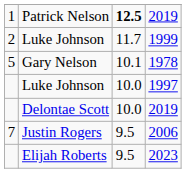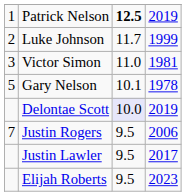 <table class="wikitable">
 <tr>
 </tr>
 <tr>
 <td>1</td>
 <td>Patrick Nelson</td>
 <td><strong>12.5</strong></td>
 <td><a href='#'>2019</a></td>
 </tr>
 <tr>
 <td>2</td>
 <td>Luke Johnson</td>
 <td>11.7</td>
 <td><a href='#'>1999</a></td>
 </tr>
 <tr>
+<td>3</td>
+<td>Victor Simon</td>
+<td>11.0</td>
+<td><a href='#'>1981</a></td>
+</tr>
+<tr>
 <td>5</td>
 <td>Gary Nelson</td>
 <td>10.1</td>
 <td><a href='#'>1978</a></td>
 </tr>
 <tr>
 <td></td>
-<td>Luke Johnson</td>
-<td>10.0</td>
-<td><a href='#'>1997</a></td>
-</tr>
-<tr>
-<td></td>
 <td><a href='#'>Delontae Scott</a></td>
-<td>10.0</td>
+<td style="background: lavender;">10.0</td>
 <td><a href='#'>2019</a></td>
 </tr>
 <tr>
 <td>7</td>
 <td><a href='#'>Justin Rogers</a></td>
 <td>9.5</td>
 <td><a href='#'>2006</a></td>
 </tr>
 <tr>
 <td></td>
+<td><a href='#'>Justin Lawler</a></td>
+<td>9.5</td>
+<td><a href='#'>2017</a></td>
+</tr>
+<tr>
+<td></td>
 <td><a href='#'>Elijah Roberts</a></td>
 <td>9.5</td>
 <td><a href='#'>2023</a></td>
 </tr>
 </table>
